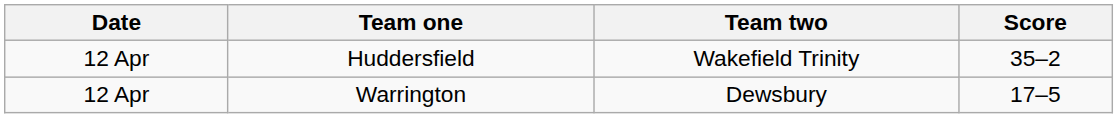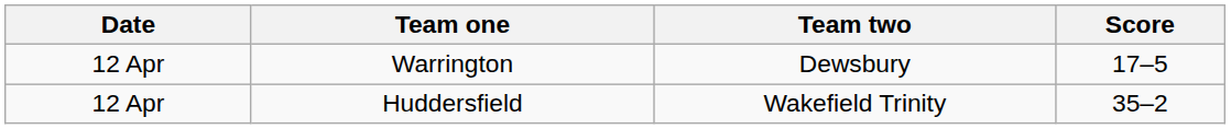 <table class="wikitable" style="text-align: center">
 <tr>
 <th width=150>Date</th>
 <th width=250>Team one</th>
 <th width=250>Team two</th>
 <th width=100>Score</th>
 </tr>
 <tr>
 <td>12 Apr</td>
+<td>Warrington</td>
+<td>Dewsbury</td>
+<td>17–5</td>
+</tr>
+<tr>
+<td>12 Apr</td>
 <td>Huddersfield</td>
 <td>Wakefield Trinity</td>
 <td>35–2</td>
 </tr>
-<tr>
-<td>12 Apr</td>
-<td>Warrington</td>
-<td>Dewsbury</td>
-<td>17–5</td>
-</tr>
 </table>
